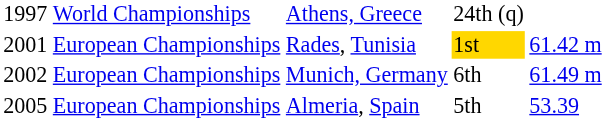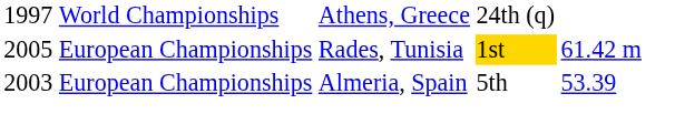 <table>
 <tr>
 <td>1997</td>
 <td><a href='#'>World Championships</a></td>
 <td><a href='#'>Athens, Greece</a></td>
 <td>24th (q)</td>
 <td></td>
 </tr>
 <tr>
-<td>2001</td>
+<td>2005</td>
 <td><a href='#'>European Championships</a></td>
 <td><a href='#'>Rades</a>, <a href='#'>Tunisia</a></td>
 <td bgcolor="gold">1st</td>
 <td><a href='#'>61.42 m</a></td>
 </tr>
 <tr>
-<td>2002</td>
-<td><a href='#'>European Championships</a></td>
-<td><a href='#'>Munich, Germany</a></td>
-<td>6th</td>
-<td><a href='#'>61.49 m</a></td>
-</tr>
-<tr>
-<td>2005</td>
+<td>2003</td>
 <td><a href='#'>European Championships</a></td>
 <td><a href='#'>Almeria</a>, <a href='#'>Spain</a></td>
 <td>5th</td>
 <td><a href='#'>53.39</a></td>
 </tr>
 </table>
